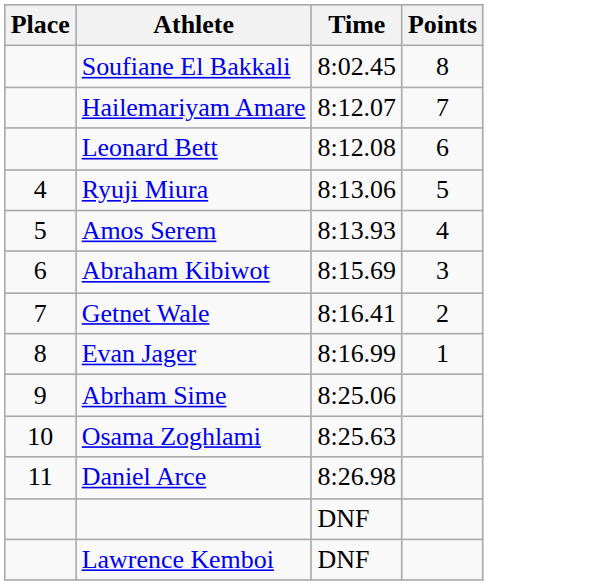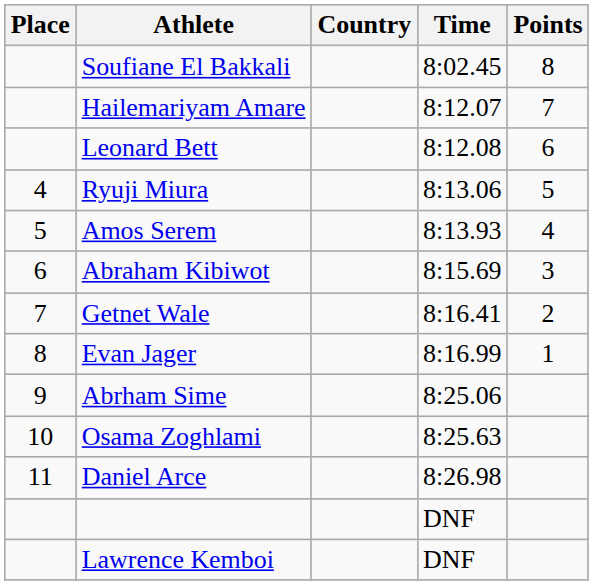 <table class="wikitable">
 <tr>
 <th>Place</th>
 <th>Athlete</th>
+<th>Country</th>
 <th>Time</th>
 <th>Points</th>
 </tr>
 <tr>
 <td align=center></td>
 <td><a href='#'>Soufiane El Bakkali</a></td>
+<td></td>
 <td>8:02.45</td>
 <td align=center>8</td>
 </tr>
 <tr>
 <td align=center></td>
 <td><a href='#'>Hailemariyam Amare</a></td>
+<td></td>
 <td>8:12.07</td>
 <td align=center>7</td>
 </tr>
 <tr>
 <td align=center></td>
 <td><a href='#'>Leonard Bett</a></td>
+<td></td>
 <td>8:12.08</td>
 <td align=center>6</td>
 </tr>
 <tr>
 <td align=center>4</td>
 <td><a href='#'>Ryuji Miura</a></td>
+<td></td>
 <td>8:13.06</td>
 <td align=center>5</td>
 </tr>
 <tr>
 <td align=center>5</td>
 <td><a href='#'>Amos Serem</a></td>
+<td></td>
 <td>8:13.93</td>
 <td align=center>4</td>
 </tr>
 <tr>
 <td align=center>6</td>
 <td><a href='#'>Abraham Kibiwot</a></td>
+<td></td>
 <td>8:15.69</td>
 <td align=center>3</td>
 </tr>
 <tr>
 <td align=center>7</td>
 <td><a href='#'>Getnet Wale</a></td>
+<td></td>
 <td>8:16.41</td>
 <td align=center>2</td>
 </tr>
 <tr>
 <td align=center>8</td>
 <td><a href='#'>Evan Jager</a></td>
+<td></td>
 <td>8:16.99</td>
 <td align=center>1</td>
 </tr>
 <tr>
 <td align=center>9</td>
 <td><a href='#'>Abrham Sime</a></td>
+<td></td>
 <td>8:25.06</td>
 <td align=center></td>
 </tr>
 <tr>
 <td align=center>10</td>
 <td><a href='#'>Osama Zoghlami</a></td>
+<td></td>
 <td>8:25.63</td>
 <td align=center></td>
 </tr>
 <tr>
 <td align=center>11</td>
 <td><a href='#'>Daniel Arce</a></td>
+<td></td>
 <td>8:26.98</td>
 <td align=center></td>
 </tr>
 <tr>
 <td align=center></td>
+<td></td>
 <td></td>
 <td>DNF</td>
 <td align=center></td>
 </tr>
 <tr>
 <td align=center></td>
 <td><a href='#'>Lawrence Kemboi</a></td>
+<td></td>
 <td>DNF</td>
 <td align=center></td>
 </tr>
 </table>
